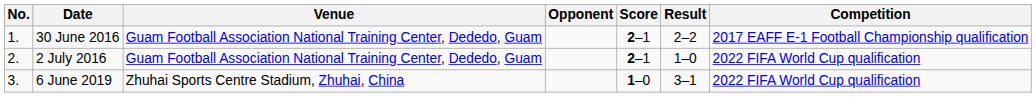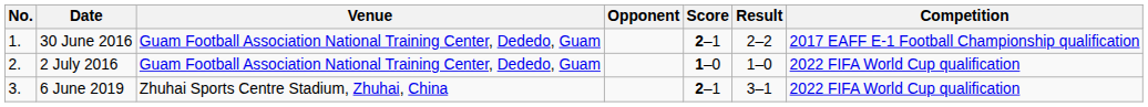 <table class="wikitable" style="font-size:100%;">
 <tr>
 <th>No.</th>
 <th>Date</th>
 <th>Venue</th>
 <th>Opponent</th>
 <th>Score</th>
 <th>Result</th>
 <th>Competition</th>
 </tr>
 <tr>
 <td>1.</td>
 <td>30 June 2016</td>
 <td><a href='#'>Guam Football Association National Training Center</a>, <a href='#'>Dededo</a>, <a href='#'>Guam</a></td>
 <td></td>
 <td align=center><strong>2</strong>–1</td>
 <td align=center>2–2</td>
 <td><a href='#'>2017 EAFF E-1 Football Championship qualification</a></td>
 </tr>
 <tr>
 <td>2.</td>
 <td>2 July 2016</td>
 <td><a href='#'>Guam Football Association National Training Center</a>, <a href='#'>Dededo</a>, <a href='#'>Guam</a></td>
 <td></td>
-<td align=center><strong>2</strong>–1</td>
+<td align=center><strong>1</strong>–0</td>
 <td align=center>1–0</td>
 <td><a href='#'>2022 FIFA World Cup qualification</a></td>
 </tr>
 <tr>
 <td>3.</td>
 <td>6 June 2019</td>
 <td>Zhuhai Sports Centre Stadium, <a href='#'>Zhuhai</a>, <a href='#'>China</a></td>
 <td></td>
-<td align=center><strong>1</strong>–0</td>
+<td align=center><strong>2</strong>–1</td>
 <td align=center>3–1</td>
 <td><a href='#'>2022 FIFA World Cup qualification</a></td>
 </tr>
 </table>
